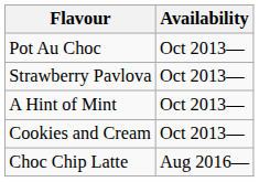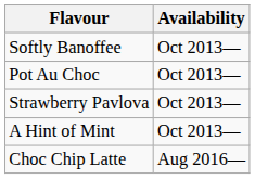 <table class="wikitable">
 <tr>
 <th>Flavour</th>
 <th>Availability</th>
+</tr>
+<tr>
+<td>Softly Banoffee</td>
+<td>Oct 2013—</td>
 </tr>
 <tr>
 <td>Pot Au Choc</td>
 <td>Oct 2013—</td>
 </tr>
 <tr>
 <td>Strawberry Pavlova</td>
 <td>Oct 2013—</td>
 </tr>
 <tr>
 <td>A Hint of Mint</td>
 <td>Oct 2013—</td>
 </tr>
 <tr>
-<td>Cookies and Cream</td>
-<td>Oct 2013—</td>
-</tr>
-<tr>
 <td>Choc Chip Latte</td>
 <td>Aug 2016—</td>
 </tr>
 </table>
